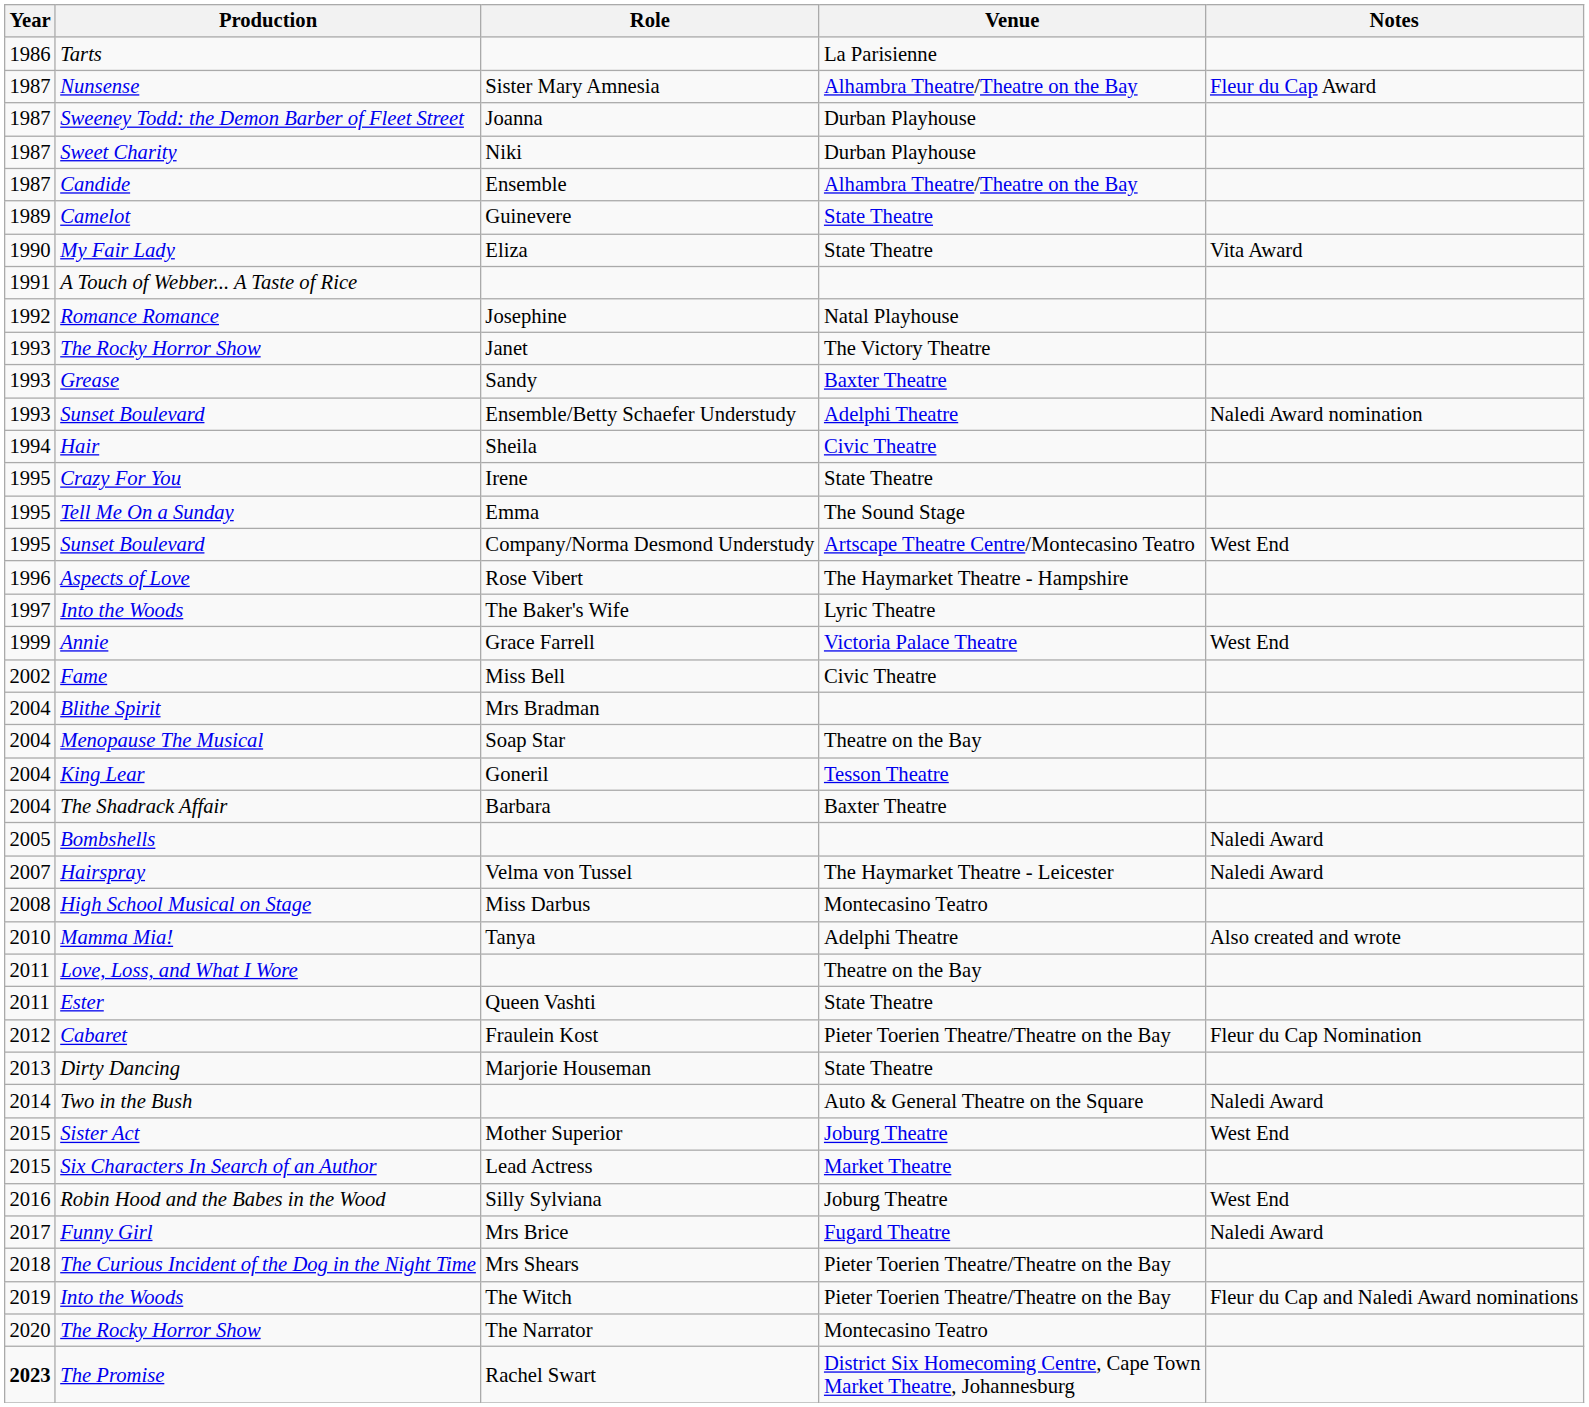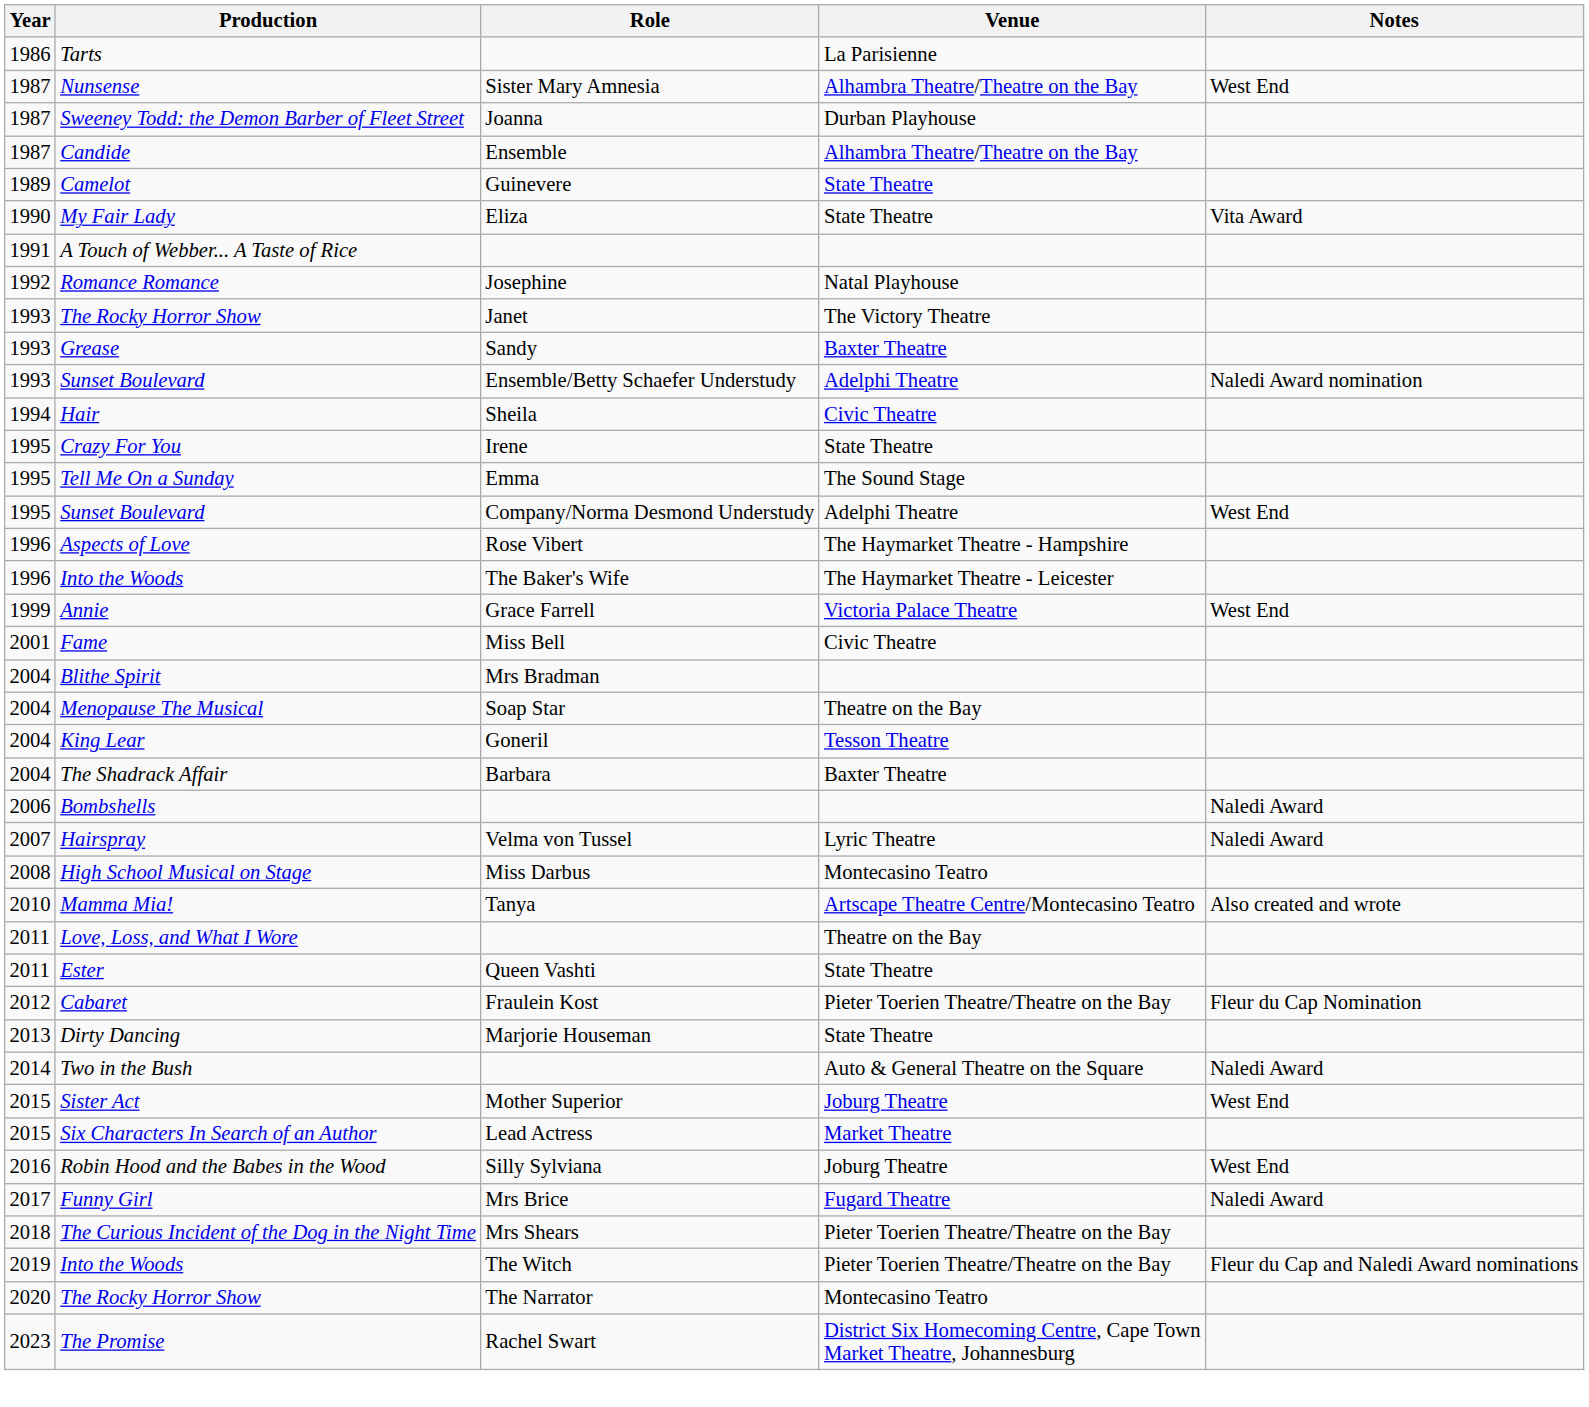 <table class="wikitable">
 <tr>
 <th>Year</th>
 <th>Production</th>
 <th>Role</th>
 <th>Venue</th>
 <th>Notes</th>
 </tr>
 <tr>
 <td>1986</td>
 <td><em>Tarts</em></td>
 <td></td>
 <td>La Parisienne</td>
 <td></td>
 </tr>
 <tr>
 <td>1987</td>
 <td><em><a href='#'>Nunsense</a></em></td>
 <td>Sister Mary Amnesia</td>
 <td><a href='#'>Alhambra Theatre</a>/<a href='#'>Theatre on the Bay</a></td>
-<td><a href='#'>Fleur du Cap</a> Award</td>
+<td>West End</td>
 </tr>
 <tr>
 <td>1987</td>
 <td><em><a href='#'>Sweeney Todd: the Demon Barber of Fleet Street</a></em></td>
 <td>Joanna</td>
-<td>Durban Playhouse</td>
-<td></td>
-</tr>
-<tr>
-<td>1987</td>
-<td><em><a href='#'>Sweet Charity</a></em></td>
-<td>Niki</td>
 <td>Durban Playhouse</td>
 <td></td>
 </tr>
 <tr>
 <td>1987</td>
 <td><em><a href='#'>Candide</a></em></td>
 <td>Ensemble</td>
 <td><a href='#'>Alhambra Theatre</a>/<a href='#'>Theatre on the Bay</a></td>
 <td></td>
 </tr>
 <tr>
 <td>1989</td>
 <td><em><a href='#'>Camelot</a></em></td>
 <td>Guinevere</td>
 <td><a href='#'>State Theatre</a></td>
 <td></td>
 </tr>
 <tr>
 <td>1990</td>
 <td><em><a href='#'>My Fair Lady</a></em></td>
 <td>Eliza</td>
 <td>State Theatre</td>
 <td>Vita Award</td>
 </tr>
 <tr>
 <td>1991</td>
 <td><em>A Touch of Webber... A Taste of Rice</em></td>
 <td></td>
 <td></td>
 <td></td>
 </tr>
 <tr>
 <td>1992</td>
 <td><em><a href='#'>Romance Romance</a></em></td>
 <td>Josephine</td>
 <td>Natal Playhouse</td>
 <td></td>
 </tr>
 <tr>
 <td>1993</td>
 <td><em><a href='#'>The Rocky Horror Show</a></em></td>
 <td>Janet</td>
 <td>The Victory Theatre</td>
 <td></td>
 </tr>
 <tr>
 <td>1993</td>
 <td><em><a href='#'>Grease</a></em></td>
 <td>Sandy</td>
 <td><a href='#'>Baxter Theatre</a></td>
 <td></td>
 </tr>
 <tr>
 <td>1993</td>
 <td><em><a href='#'>Sunset Boulevard</a></em></td>
 <td>Ensemble/Betty Schaefer Understudy</td>
 <td><a href='#'>Adelphi Theatre</a></td>
 <td>Naledi Award nomination</td>
 </tr>
 <tr>
 <td>1994</td>
 <td><em><a href='#'>Hair</a></em></td>
 <td>Sheila</td>
 <td><a href='#'>Civic Theatre</a></td>
 <td></td>
 </tr>
 <tr>
 <td>1995</td>
 <td><em><a href='#'>Crazy For You</a></em></td>
 <td>Irene</td>
 <td>State Theatre</td>
 <td></td>
 </tr>
 <tr>
 <td>1995</td>
 <td><em><a href='#'>Tell Me On a Sunday</a></em></td>
 <td>Emma</td>
 <td>The Sound Stage</td>
 <td></td>
 </tr>
 <tr>
 <td>1995</td>
 <td><em><a href='#'>Sunset Boulevard</a></em></td>
 <td>Company/Norma Desmond Understudy</td>
-<td><a href='#'>Artscape Theatre Centre</a>/Montecasino Teatro</td>
+<td>Adelphi Theatre</td>
 <td>West End</td>
 </tr>
 <tr>
 <td>1996</td>
 <td><em><a href='#'>Aspects of Love</a></em></td>
 <td>Rose Vibert</td>
 <td>The Haymarket Theatre - Hampshire</td>
 <td></td>
 </tr>
 <tr>
-<td>1997</td>
+<td>1996</td>
 <td><em><a href='#'>Into the Woods</a></em></td>
 <td>The Baker's Wife</td>
-<td>Lyric Theatre</td>
+<td>The Haymarket Theatre - Leicester</td>
 <td></td>
 </tr>
 <tr>
 <td>1999</td>
 <td><em><a href='#'>Annie</a></em></td>
 <td>Grace Farrell</td>
 <td><a href='#'>Victoria Palace Theatre</a></td>
 <td>West End</td>
 </tr>
 <tr>
-<td>2002</td>
+<td>2001</td>
 <td><em><a href='#'>Fame</a></em></td>
 <td>Miss Bell</td>
 <td>Civic Theatre</td>
 <td></td>
 </tr>
 <tr>
 <td>2004</td>
 <td><em><a href='#'>Blithe Spirit</a></em></td>
 <td>Mrs Bradman</td>
 <td></td>
 <td></td>
 </tr>
 <tr>
 <td>2004</td>
 <td><em><a href='#'>Menopause The Musical</a></em></td>
 <td>Soap Star</td>
 <td>Theatre on the Bay</td>
 <td></td>
 </tr>
 <tr>
 <td>2004</td>
 <td><em><a href='#'>King Lear</a></em></td>
 <td>Goneril</td>
 <td><a href='#'>Tesson Theatre</a></td>
 <td></td>
 </tr>
 <tr>
 <td>2004</td>
 <td><em>The Shadrack Affair</em></td>
 <td>Barbara</td>
 <td>Baxter Theatre</td>
 <td></td>
 </tr>
 <tr>
-<td>2005</td>
+<td>2006</td>
 <td><em><a href='#'>Bombshells</a></em></td>
 <td></td>
 <td></td>
 <td>Naledi Award</td>
 </tr>
 <tr>
 <td>2007</td>
 <td><em><a href='#'>Hairspray</a></em></td>
 <td>Velma von Tussel</td>
-<td>The Haymarket Theatre - Leicester</td>
+<td>Lyric Theatre</td>
 <td>Naledi Award</td>
 </tr>
 <tr>
 <td>2008</td>
 <td><em><a href='#'>High School Musical on Stage</a></em></td>
 <td>Miss Darbus</td>
 <td>Montecasino Teatro</td>
 <td></td>
 </tr>
 <tr>
 <td>2010</td>
 <td><em><a href='#'>Mamma Mia!</a></em></td>
 <td>Tanya</td>
-<td>Adelphi Theatre</td>
+<td><a href='#'>Artscape Theatre Centre</a>/Montecasino Teatro</td>
 <td>Also created and wrote</td>
 </tr>
 <tr>
 <td>2011</td>
 <td><em><a href='#'>Love, Loss, and What I Wore</a></em></td>
 <td></td>
 <td>Theatre on the Bay</td>
 <td></td>
 </tr>
 <tr>
 <td>2011</td>
 <td><em><a href='#'>Ester</a></em></td>
 <td>Queen Vashti</td>
 <td>State Theatre</td>
 <td></td>
 </tr>
 <tr>
 <td>2012</td>
 <td><em><a href='#'>Cabaret</a></em></td>
 <td>Fraulein Kost</td>
 <td>Pieter Toerien Theatre/Theatre on the Bay</td>
 <td>Fleur du Cap Nomination</td>
 </tr>
 <tr>
 <td>2013</td>
 <td><em>Dirty Dancing</em></td>
 <td>Marjorie Houseman</td>
 <td>State Theatre</td>
 <td></td>
 </tr>
 <tr>
 <td>2014</td>
 <td><em>Two in the Bush</em></td>
 <td></td>
 <td>Auto & General Theatre on the Square</td>
 <td>Naledi Award</td>
 </tr>
 <tr>
 <td>2015</td>
 <td><em><a href='#'>Sister Act</a></em></td>
 <td>Mother Superior</td>
 <td><a href='#'>Joburg Theatre</a></td>
 <td>West End</td>
 </tr>
 <tr>
 <td>2015</td>
 <td><em><a href='#'>Six Characters In Search of an Author</a></em></td>
 <td>Lead Actress</td>
 <td><a href='#'>Market Theatre</a></td>
 <td></td>
 </tr>
 <tr>
 <td>2016</td>
 <td><em>Robin Hood and the Babes in the Wood</em></td>
 <td>Silly Sylviana</td>
 <td>Joburg Theatre</td>
 <td>West End</td>
 </tr>
 <tr>
 <td>2017</td>
 <td><em><a href='#'>Funny Girl</a></em></td>
 <td>Mrs Brice</td>
 <td><a href='#'>Fugard Theatre</a></td>
 <td>Naledi Award</td>
 </tr>
 <tr>
 <td>2018</td>
 <td><em><a href='#'>The Curious Incident of the Dog in the Night Time</a></em></td>
 <td>Mrs Shears</td>
 <td>Pieter Toerien Theatre/Theatre on the Bay</td>
 <td></td>
 </tr>
 <tr>
 <td>2019</td>
 <td><em><a href='#'>Into the Woods</a></em></td>
 <td>The Witch</td>
 <td>Pieter Toerien Theatre/Theatre on the Bay</td>
 <td>Fleur du Cap and Naledi Award nominations</td>
 </tr>
 <tr>
 <td>2020</td>
 <td><em><a href='#'>The Rocky Horror Show</a></em></td>
 <td>The Narrator</td>
 <td>Montecasino Teatro</td>
 <td></td>
 </tr>
 <tr>
-<td><strong>2023</strong></td>
+<td>2023</td>
 <td><em><a href='#'>The Promise</a></em></td>
 <td>Rachel Swart</td>
 <td><a href='#'>District Six Homecoming Centre</a>, Cape Town<br><a href='#'>Market Theatre</a>, Johannesburg</td>
 <td></td>
 </tr>
 </table>
